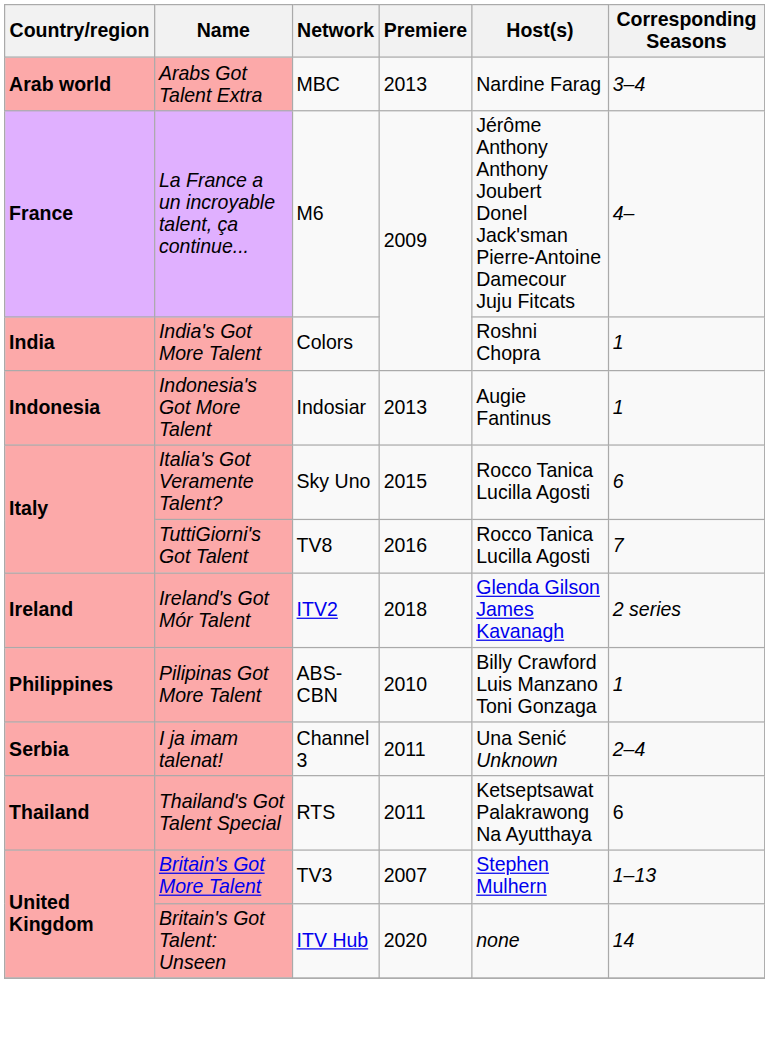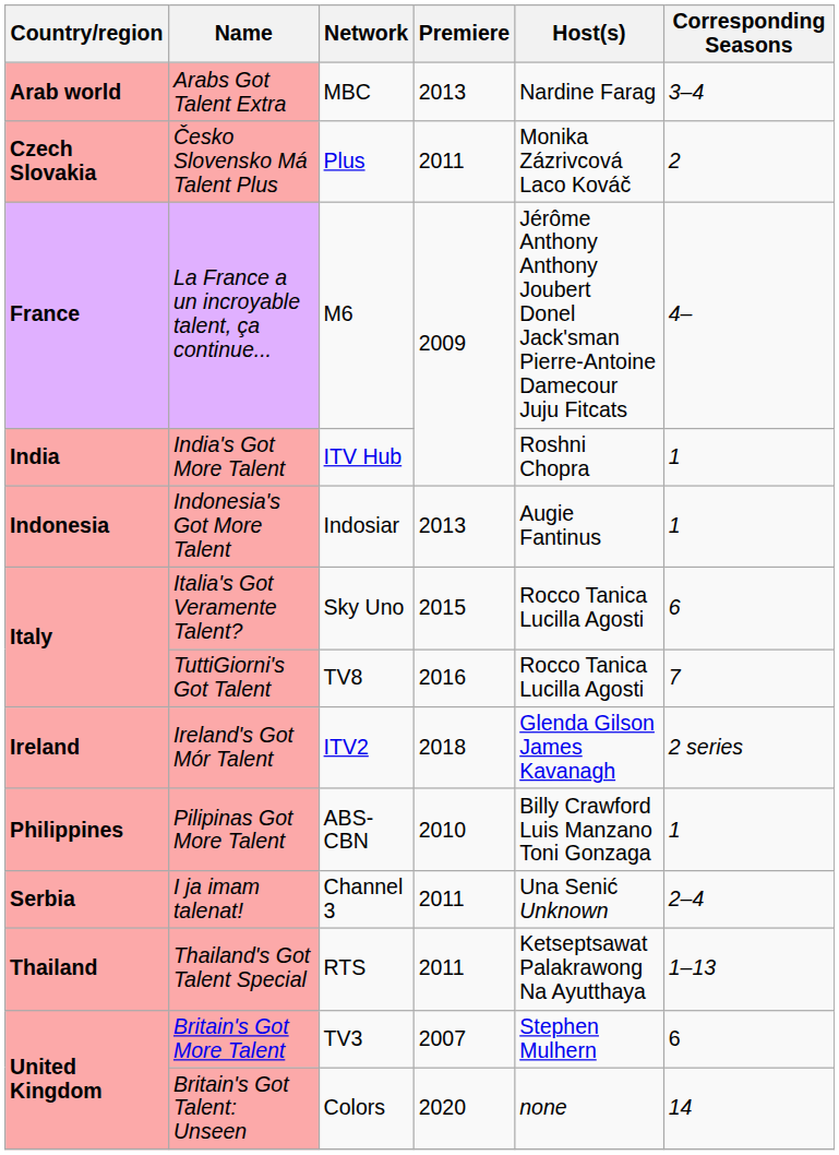 <table class="wikitable"  style="text-align:center;  line-height:18px; width:100%;">
 <tr>
 <th>Country/region</th>
 <th>Name</th>
 <th>Network</th>
 <th>Premiere</th>
 <th>Host(s)</th>
 <th>Corresponding Seasons</th>
 </tr>
 <tr>
 <td style="background:#fca9a9; text-align:left;"><strong>Arab world</strong></td>
 <td style="background:#fca9a9; text-align:left;"><em>Arabs Got Talent Extra</em></td>
 <td style="text-align:left;">MBC</td>
 <td style="text-align:left;">2013</td>
 <td style="text-align:left;">Nardine Farag</td>
 <td style="text-align:left;"><em>3–4</em></td>
 </tr>
 <tr>
+<td style="background:#fca9a9; text-align:left;"><strong>Czech</strong><br><strong>Slovakia</strong></td>
+<td style="background:#fca9a9; text-align:left;"><em>Česko Slovensko Má Talent Plus</em></td>
+<td style="text-align:left;"><a href='#'>Plus</a></td>
+<td style="text-align:left;">2011</td>
+<td style="text-align:left;">Monika Zázrivcová <br>Laco Kováč</td>
+<td style="text-align:left;"><em>2</em></td>
+</tr>
+<tr>
 <td style="background:#E0B0FF; text-align:left;"><strong>France</strong></td>
 <td style="background:#E0B0FF; text-align:left;"><em>La France a un incroyable talent, ça continue...</em></td>
 <td style="text-align:left;">M6</td>
 <td rowspan="2" style="text-align:left;">2009</td>
 <td style="text-align:left;">Jérôme Anthony  <br>Anthony Joubert  <br>Donel Jack'sman  <br>Pierre-Antoine Damecour <br>Juju Fitcats </td>
 <td style="text-align:left;"><em>4–</em></td>
 </tr>
 <tr>
 <td style="background:#fca9a9; text-align:left;"><strong>India</strong></td>
 <td style="background:#fca9a9; text-align:left;"><em>India's Got More Talent</em></td>
-<td style="text-align:left;">Colors</td>
+<td style="text-align:left;"><a href='#'>ITV Hub</a></td>
 <td style="text-align:left;">Roshni Chopra</td>
 <td style="text-align:left;"><em>1</em></td>
 </tr>
 <tr>
 <td style="background:#fca9a9; text-align:left;"><strong>Indonesia</strong></td>
 <td style="background:#fca9a9; text-align:left;"><em>Indonesia's Got More Talent</em></td>
 <td style="text-align:left;">Indosiar</td>
 <td style="text-align:left;">2013</td>
 <td style="text-align:left;">Augie Fantinus </td>
 <td style="text-align:left;"><em>1</em></td>
 </tr>
 <tr>
 <td style="background:#fca9a9; text-align:left;" rowspan="2"><strong>Italy</strong></td>
 <td style="background:#fca9a9; text-align:left;"><em>Italia's Got Veramente Talent?</em></td>
 <td style="text-align:left;">Sky Uno</td>
 <td style="text-align:left;">2015</td>
 <td style="text-align:left;">Rocco Tanica <br>Lucilla Agosti </td>
 <td style="text-align:left;"><em>6</em></td>
 </tr>
 <tr>
 <td style="background:#fca9a9; text-align:left;"><em>TuttiGiorni's Got Talent</em></td>
 <td style="text-align:left;">TV8</td>
 <td style="text-align:left;">2016</td>
 <td style="text-align:left;">Rocco Tanica <br>Lucilla Agosti </td>
 <td style="text-align:left;"><em>7</em></td>
 </tr>
 <tr>
 <td style="background:#fca9a9; text-align:left;"><strong>Ireland</strong></td>
 <td style="background:#fca9a9; text-align:left;"><em>Ireland's Got Mór Talent</em></td>
 <td style="text-align:left;"><a href='#'>ITV2</a></td>
 <td style="text-align:left;">2018</td>
 <td style="text-align:left;"><a href='#'>Glenda Gilson</a><br><a href='#'>James Kavanagh</a></td>
 <td style="text-align:left;"><em>2 series</em></td>
 </tr>
 <tr>
 <td style="background:#fca9a9; text-align:left;"><strong>Philippines</strong></td>
 <td style="background:#fca9a9; text-align:left;"><em>Pilipinas Got More Talent</em></td>
 <td style="text-align:left;">ABS-CBN</td>
 <td style="text-align:left;">2010</td>
 <td style="text-align:left;">Billy Crawford<br>Luis Manzano<br>Toni Gonzaga</td>
 <td style="text-align:left;"><em>1</em></td>
 </tr>
 <tr>
 <td style="background:#fca9a9; text-align:left;"><strong>Serbia</strong></td>
 <td style="background:#fca9a9; text-align:left;"><em>I ja imam talenat!</em></td>
 <td style="text-align:left;">Channel 3</td>
 <td style="text-align:left;">2011</td>
 <td style="text-align:left;">Una Senić  <br><em>Unknown</em> </td>
 <td style="text-align:left;"><em>2–4</em></td>
 </tr>
 <tr>
 <td style="background:#fca9a9; text-align:left;"><strong>Thailand</strong></td>
 <td style="background:#fca9a9; text-align:left;"><em>Thailand's Got Talent Special</em></td>
 <td style="text-align:left;">RTS</td>
 <td style="text-align:left;">2011</td>
 <td style="text-align:left;">Ketseptsawat Palakrawong <br>Na Ayutthaya</td>
-<td style="text-align:left;">6</td>
+<td style="text-align:left;"><em>1–13</em></td>
 </tr>
 <tr>
 <td style="background:#fca9a9; text-align:left;" rowspan="2"><strong>United Kingdom</strong></td>
 <td style="background:#fca9a9; text-align:left;"><em><a href='#'>Britain's Got More Talent</a></em></td>
 <td style="text-align:left;">TV3</td>
 <td style="text-align:left;">2007</td>
 <td style="text-align:left;"><a href='#'>Stephen Mulhern</a></td>
-<td style="text-align:left;"><em>1–13</em></td>
+<td style="text-align:left;">6</td>
 </tr>
 <tr>
 <td style="background:#fca9a9; text-align:left;"><em>Britain's Got Talent: Unseen</em></td>
-<td style="text-align:left;"><a href='#'>ITV Hub</a></td>
+<td style="text-align:left;">Colors</td>
 <td style="text-align:left;">2020</td>
 <td style="text-align:left;"><em>none</em></td>
 <td style="text-align:left;"><em>14</em></td>
 </tr>
 <tr>
 </tr>
 </table>
